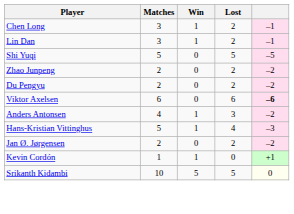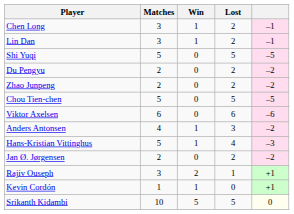 <table class=wikitable style="text-align:center; font-size:small">
 <tr>
 <th width="200">Player</th>
 <th width="50">Matches</th>
 <th width="50">Win</th>
 <th width="50">Lost</th>
 <th width="50"></th>
 </tr>
 <tr>
 <td align="left"> <a href='#'>Chen Long</a></td>
 <td>3</td>
 <td>1</td>
 <td>2</td>
 <td bgcolor="#ffddee">–1</td>
 </tr>
 <tr>
 <td align="left"> <a href='#'>Lin Dan</a></td>
 <td>3</td>
 <td>1</td>
 <td>2</td>
 <td bgcolor="#ffddee">–1</td>
 </tr>
 <tr>
 <td align="left"> <a href='#'>Shi Yuqi</a></td>
 <td>5</td>
 <td>0</td>
 <td>5</td>
 <td bgcolor="#ffddee">–5</td>
 </tr>
 <tr>
+<td align="left"> <a href='#'>Du Pengyu</a></td>
+<td>2</td>
+<td>0</td>
+<td>2</td>
+<td bgcolor="#ffddee">–2</td>
+</tr>
+<tr>
 <td align="left"> <a href='#'>Zhao Junpeng</a></td>
 <td>2</td>
 <td>0</td>
 <td>2</td>
 <td bgcolor="#ffddee">–2</td>
 </tr>
 <tr>
-<td align="left"> <a href='#'>Du Pengyu</a></td>
-<td>2</td>
+<td align="left"> <a href='#'>Chou Tien-chen</a></td>
+<td>5</td>
 <td>0</td>
-<td>2</td>
-<td bgcolor="#ffddee">–2</td>
+<td>5</td>
+<td bgcolor="#ffddee">–5</td>
 </tr>
 <tr>
 <td align="left"> <a href='#'>Viktor Axelsen</a></td>
 <td>6</td>
 <td>0</td>
 <td>6</td>
-<td bgcolor="#ffddee"><strong>–6</strong></td>
+<td bgcolor="#ffddee">–6</td>
 </tr>
 <tr>
 <td align="left"> <a href='#'>Anders Antonsen</a></td>
 <td>4</td>
 <td>1</td>
 <td>3</td>
 <td bgcolor="#ffddee">–2</td>
 </tr>
 <tr>
 <td align="left"> <a href='#'>Hans-Kristian Vittinghus</a></td>
 <td>5</td>
 <td>1</td>
 <td>4</td>
 <td bgcolor="#ffddee">–3</td>
 </tr>
 <tr>
 <td align="left"> <a href='#'>Jan Ø. Jørgensen</a></td>
 <td>2</td>
 <td>0</td>
 <td>2</td>
 <td bgcolor="#ffddee">–2</td>
 </tr>
 <tr>
+<td align="left"> <a href='#'>Rajiv Ouseph</a></td>
+<td>3</td>
+<td>2</td>
+<td>1</td>
+<td bgcolor="#ccffcc">+1</td>
+</tr>
+<tr>
 <td align="left"> <a href='#'>Kevin Cordón</a></td>
 <td>1</td>
 <td>1</td>
 <td>0</td>
 <td bgcolor="#ccffcc">+1</td>
 </tr>
 <tr>
 <td align="left"> <a href='#'>Srikanth Kidambi</a></td>
 <td>10</td>
 <td>5</td>
 <td>5</td>
 <td bgcolor="#fffff0">0</td>
 </tr>
 </table>
